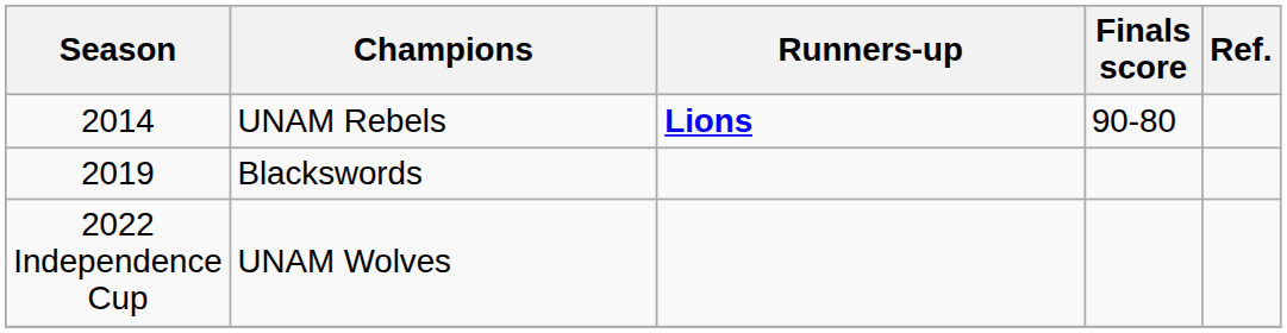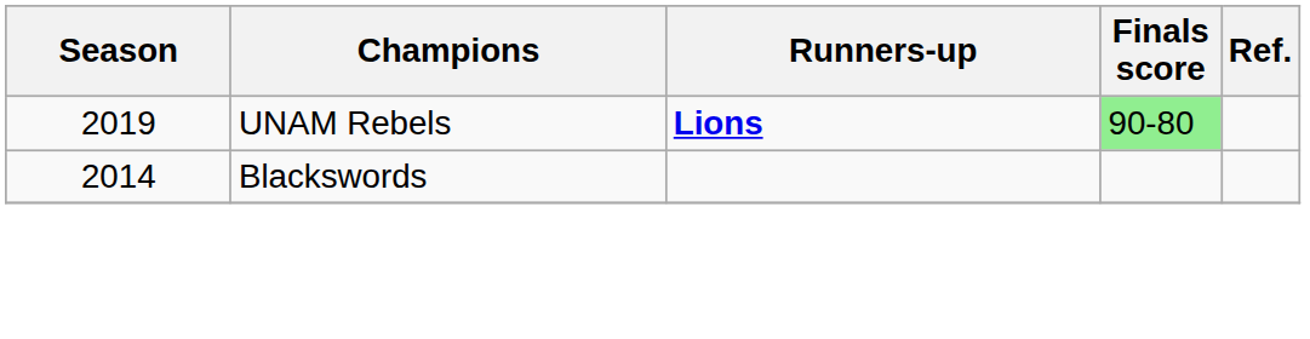 <table class="wikitable sortable">
 <tr>
 <th width="100">Season</th>
 <th width="200">Champions</th>
 <th width="200">Runners-up</th>
 <th width="50">Finals score</th>
 <th>Ref.</th>
 </tr>
 <tr>
-<td align="center">2014</td>
+<td align="center">2019</td>
 <td>UNAM Rebels</td>
 <td><strong><a href='#'>Lions</a></strong></td>
-<td>90-80</td>
+<td style="background: lightgreen;">90-80</td>
 <td></td>
 </tr>
 <tr>
-<td align="center">2019</td>
+<td align="center">2014</td>
 <td>Blackswords</td>
-<td></td>
-<td></td>
-<td></td>
-</tr>
-<tr>
-<td align="center">2022 Independence Cup</td>
-<td>UNAM Wolves</td>
 <td></td>
 <td></td>
 <td></td>
 </tr>
 <tr>
 </tr>
 </table>
